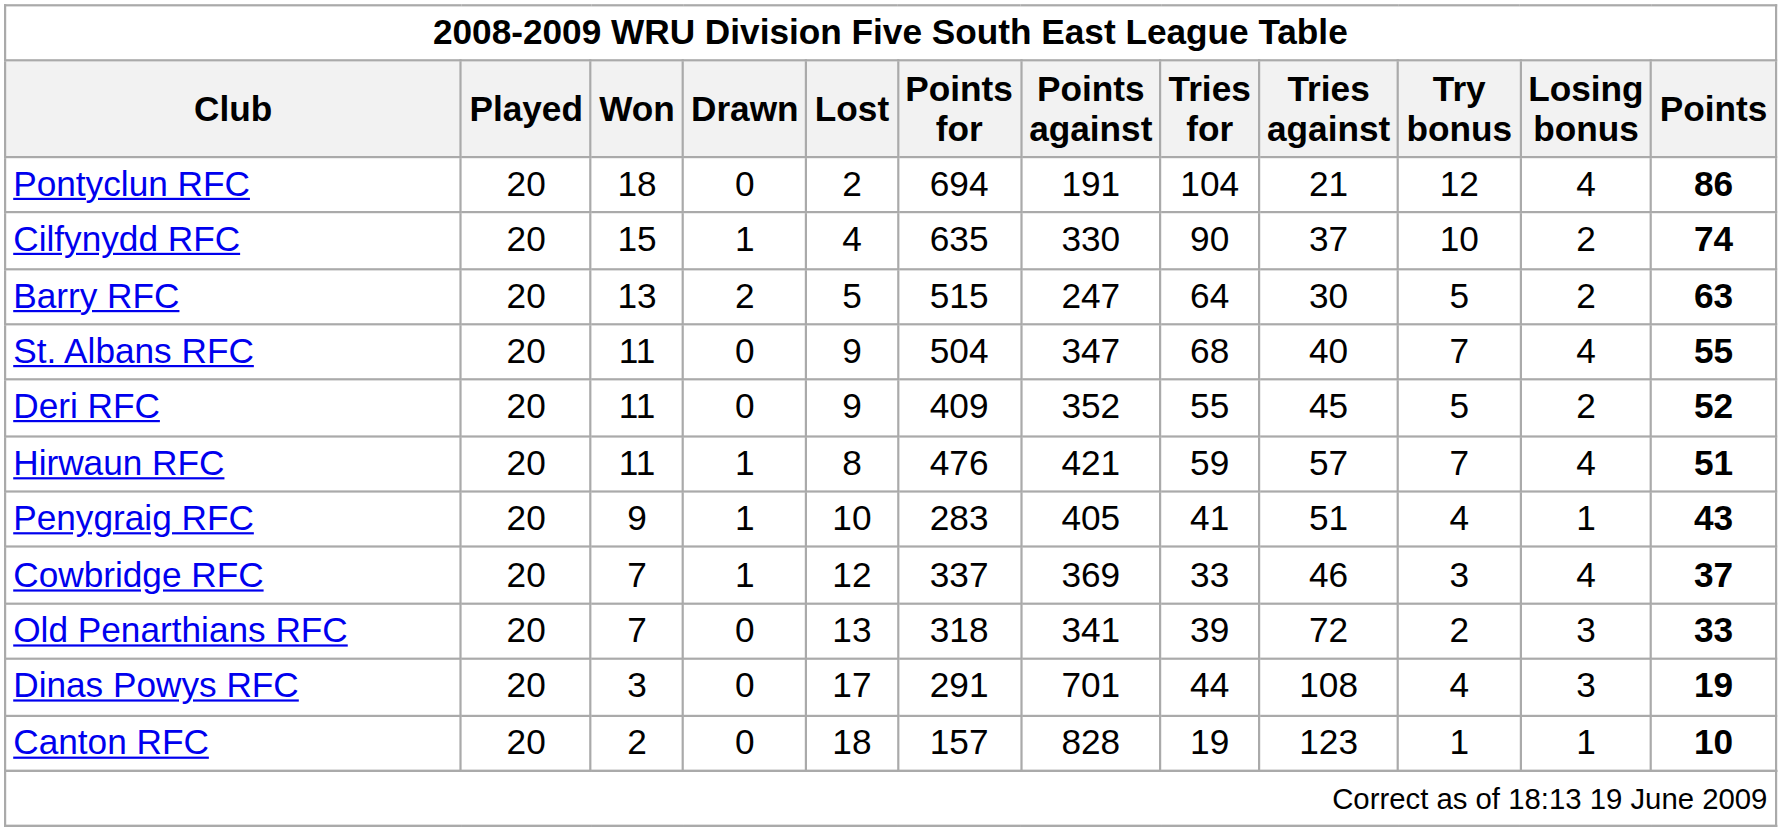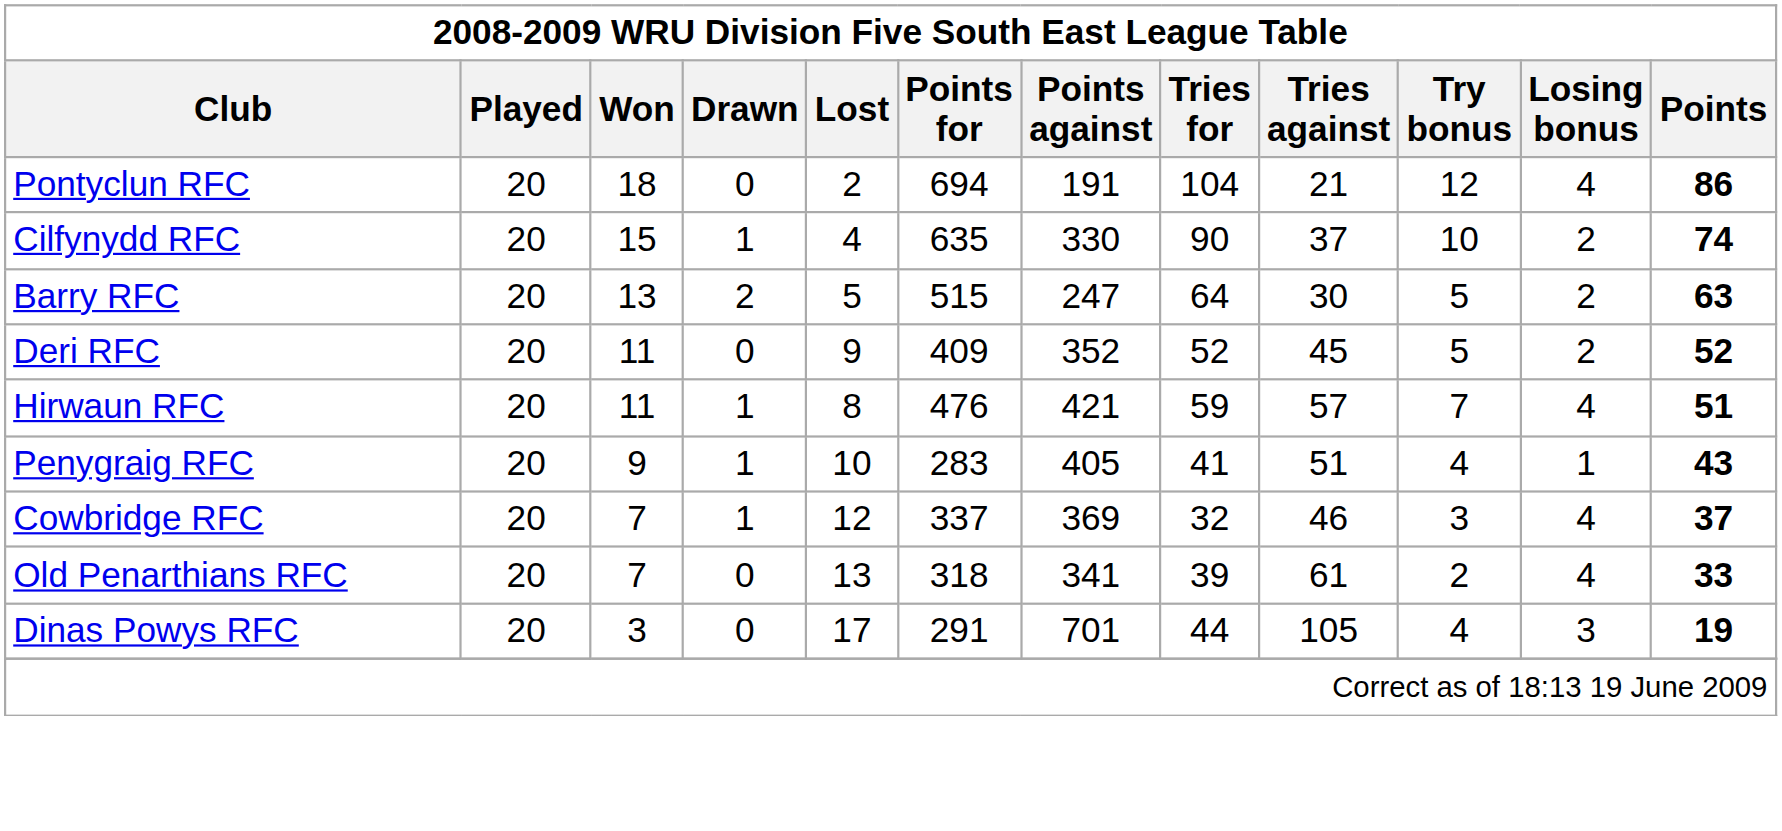 <table class="wikitable" style="float:left; margin-right:15px; text-align: center;">
 <tr>
 <td colspan="12" bgcolor="#FFFFFF" cellpadding="0" cellspacing="0"><strong>2008-2009 WRU Division Five South East League Table</strong></td>
 </tr>
 <tr>
 <th bgcolor="#efefef" width="200">Club</th>
 <th bgcolor="#efefef" width="20">Played</th>
 <th bgcolor="#efefef" width="20">Won</th>
 <th bgcolor="#efefef" width="20">Drawn</th>
 <th bgcolor="#efefef" width="20">Lost</th>
 <th bgcolor="#efefef" width="20">Points for</th>
 <th bgcolor="#efefef" width="20">Points against</th>
 <th bgcolor="#efefef" width="20">Tries for</th>
 <th bgcolor="#efefef" width="20">Tries against</th>
 <th bgcolor="#efefef" width="20">Try bonus</th>
 <th bgcolor="#efefef" width="20">Losing bonus</th>
 <th bgcolor="#efefef" width="20">Points</th>
 </tr>
 <tr bgcolor=#ffffff align=center>
 <td align=left><a href='#'>Pontyclun RFC</a></td>
 <td>20</td>
 <td>18</td>
 <td>0</td>
 <td>2</td>
 <td>694</td>
 <td>191</td>
 <td>104</td>
 <td>21</td>
 <td>12</td>
 <td>4</td>
 <td><strong>86</strong></td>
 </tr>
 <tr bgcolor=#ffffff align=center>
 <td align=left><a href='#'>Cilfynydd RFC</a></td>
 <td>20</td>
 <td>15</td>
 <td>1</td>
 <td>4</td>
 <td>635</td>
 <td>330</td>
 <td>90</td>
 <td>37</td>
 <td>10</td>
 <td>2</td>
 <td><strong>74</strong></td>
 </tr>
 <tr bgcolor=#ffffff align=center>
 <td align=left><a href='#'>Barry RFC</a></td>
 <td>20</td>
 <td>13</td>
 <td>2</td>
 <td>5</td>
 <td>515</td>
 <td>247</td>
 <td>64</td>
 <td>30</td>
 <td>5</td>
 <td>2</td>
 <td><strong>63</strong></td>
 </tr>
 <tr bgcolor=#ffffff align=center>
-<td align=left><a href='#'>St. Albans RFC</a></td>
-<td>20</td>
-<td>11</td>
-<td>0</td>
-<td>9</td>
-<td>504</td>
-<td>347</td>
-<td>68</td>
-<td>40</td>
-<td>7</td>
-<td>4</td>
-<td><strong>55</strong></td>
-</tr>
-<tr bgcolor=#ffffff align=center>
 <td align=left><a href='#'>Deri RFC</a></td>
 <td>20</td>
 <td>11</td>
 <td>0</td>
 <td>9</td>
 <td>409</td>
 <td>352</td>
-<td>55</td>
+<td>52</td>
 <td>45</td>
 <td>5</td>
 <td>2</td>
 <td><strong>52</strong></td>
 </tr>
 <tr bgcolor=#ffffff align=center>
 <td align=left><a href='#'>Hirwaun RFC</a></td>
 <td>20</td>
 <td>11</td>
 <td>1</td>
 <td>8</td>
 <td>476</td>
 <td>421</td>
 <td>59</td>
 <td>57</td>
 <td>7</td>
 <td>4</td>
 <td><strong>51</strong></td>
 </tr>
 <tr bgcolor=#ffffff align=center>
 <td align=left><a href='#'>Penygraig RFC</a></td>
 <td>20</td>
 <td>9</td>
 <td>1</td>
 <td>10</td>
 <td>283</td>
 <td>405</td>
 <td>41</td>
 <td>51</td>
 <td>4</td>
 <td>1</td>
 <td><strong>43</strong></td>
 </tr>
 <tr bgcolor=#ffffff align=center>
 <td align=left><a href='#'>Cowbridge RFC</a></td>
 <td>20</td>
 <td>7</td>
 <td>1</td>
 <td>12</td>
 <td>337</td>
 <td>369</td>
-<td>33</td>
+<td>32</td>
 <td>46</td>
 <td>3</td>
 <td>4</td>
 <td><strong>37</strong></td>
 </tr>
 <tr bgcolor=#ffffff align=center>
 <td align=left><a href='#'>Old Penarthians RFC</a></td>
 <td>20</td>
 <td>7</td>
 <td>0</td>
 <td>13</td>
 <td>318</td>
 <td>341</td>
 <td>39</td>
-<td>72</td>
+<td>61</td>
 <td>2</td>
-<td>3</td>
+<td>4</td>
 <td><strong>33</strong></td>
 </tr>
 <tr bgcolor=#ffffff align=center>
 <td align=left><a href='#'>Dinas Powys RFC</a></td>
 <td>20</td>
 <td>3</td>
 <td>0</td>
 <td>17</td>
 <td>291</td>
 <td>701</td>
 <td>44</td>
-<td>108</td>
+<td>105</td>
 <td>4</td>
 <td>3</td>
 <td><strong>19</strong></td>
-</tr>
-<tr bgcolor=#ffffff align=center>
-<td align=left><a href='#'>Canton RFC</a></td>
-<td>20</td>
-<td>2</td>
-<td>0</td>
-<td>18</td>
-<td>157</td>
-<td>828</td>
-<td>19</td>
-<td>123</td>
-<td>1</td>
-<td>1</td>
-<td><strong>10</strong></td>
 </tr>
 <tr bgcolor=#ffffff align=center>
 </tr>
 <tr>
 <td colspan="12" align="right" bgcolor="#FFFFFF" cellpadding="0" cellspacing="0"><small>Correct as of 18:13 19 June 2009</small></td>
 </tr>
 <tr>
 </tr>
 </table>
